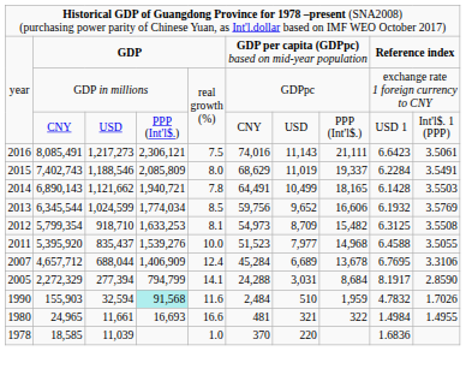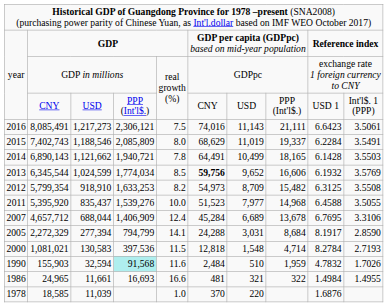 <table class="wikitable sortable">
 <tr>
 <td align=center colspan=10><strong>Historical GDP of Guangdong Province for 1978 –present</strong> (SNA2008)<br>(purchasing power parity of Chinese Yuan, as <a href='#'>Int'l.dollar</a> based on IMF WEO October 2017)</td>
 </tr>
 <tr align=center>
 <td align=center rowspan=3>year</td>
 <td align=center colspan=4><strong>GDP</strong></td>
 <td align=center colspan=3><strong>GDP per capita (GDPpc)<br></strong> <em>based on mid-year population </em></td>
 <td align=center colspan=2><strong>Reference index</strong></td>
 </tr>
 <tr align=center>
 <td align=center colspan=3>GDP  <em>in millions</em></td>
 <td align=center rowspan=2>real<br>growth<br>(%)</td>
 <td align=center colspan=3>GDPpc</td>
 <td align=center colspan=2>exchange rate<br><em>1 foreign currency<br> to CNY </em></td>
 </tr>
 <tr align=center>
 <td><a href='#'>CNY</a></td>
 <td><a href='#'>USD</a></td>
 <td><a href='#'>PPP</a><br>(<a href='#'>Int'l$.</a>)</td>
 <td>CNY</td>
 <td>USD</td>
 <td>PPP<br>(Int'l$.)</td>
 <td>USD 1</td>
 <td>Int'l$. 1<br>(PPP)</td>
 </tr>
 <tr align=right>
 <td>2016</td>
 <td>8,085,491</td>
 <td>1,217,273</td>
 <td>2,306,121</td>
 <td>7.5</td>
 <td>74,016</td>
 <td>11,143</td>
 <td>21,111</td>
 <td>6.6423</td>
 <td>3.5061</td>
 </tr>
 <tr align=right>
 <td>2015</td>
 <td>7,402,743</td>
 <td>1,188,546</td>
 <td>2,085,809</td>
 <td>8.0</td>
 <td>68,629</td>
 <td>11,019</td>
 <td>19,337</td>
 <td>6.2284</td>
 <td>3.5491</td>
 </tr>
 <tr align=right>
 <td>2014</td>
 <td>6,890,143</td>
 <td>1,121,662</td>
 <td>1,940,721</td>
 <td>7.8</td>
 <td>64,491</td>
 <td>10,499</td>
 <td>18,165</td>
 <td>6.1428</td>
 <td>3.5503</td>
 </tr>
 <tr align=right>
 <td>2013</td>
 <td>6,345,544</td>
 <td>1,024,599</td>
 <td>1,774,034</td>
 <td>8.5</td>
-<td>59,756</td>
+<td><strong>59,756</strong></td>
 <td>9,652</td>
 <td>16,606</td>
 <td>6.1932</td>
 <td>3.5769</td>
 </tr>
 <tr align=right>
 <td>2012</td>
 <td>5,799,354</td>
-<td>918,710</td>
+<td>918,910</td>
 <td>1,633,253</td>
-<td>8.1</td>
+<td>8.2</td>
 <td>54,973</td>
 <td>8,709</td>
 <td>15,482</td>
 <td>6.3125</td>
 <td>3.5508</td>
 </tr>
 <tr align=right>
 <td>2011</td>
 <td>5,395,920</td>
 <td>835,437</td>
 <td>1,539,276</td>
 <td>10.0</td>
 <td>51,523</td>
 <td>7,977</td>
 <td>14,968</td>
 <td>6.4588</td>
 <td>3.5055</td>
 </tr>
 <tr align=right>
 <td>2007</td>
 <td>4,657,712</td>
 <td>688,044</td>
 <td>1,406,909</td>
 <td>12.4</td>
 <td>45,284</td>
 <td>6,689</td>
 <td>13,678</td>
 <td>6.7695</td>
 <td>3.3106</td>
 </tr>
 <tr align=right>
 <td>2005</td>
 <td>2,272,329</td>
 <td>277,394</td>
 <td>794,799</td>
 <td>14.1</td>
 <td>24,288</td>
 <td>3,031</td>
 <td>8,684</td>
 <td>8.1917</td>
 <td>2.8590</td>
 </tr>
 <tr align=right>
+<td>2000</td>
+<td>1,081,021</td>
+<td>130,583</td>
+<td>397,536</td>
+<td>11.5</td>
+<td>12,818</td>
+<td>1,548</td>
+<td>4,714</td>
+<td>8.2784</td>
+<td>2.7193</td>
+</tr>
+<tr align=right>
 <td>1990</td>
 <td>155,903</td>
 <td>32,594</td>
 <td style="background: paleturquoise;">91,568</td>
 <td>11.6</td>
 <td>2,484</td>
 <td>510</td>
 <td>1,959</td>
 <td>4.7832</td>
 <td>1.7026</td>
 </tr>
 <tr align=right>
-<td>1980</td>
+<td>1986</td>
 <td>24,965</td>
 <td>11,661</td>
 <td>16,693</td>
 <td>16.6</td>
 <td>481</td>
 <td>321</td>
 <td>322</td>
 <td>1.4984</td>
 <td>1.4955</td>
 </tr>
 <tr align=right>
 <td>1978</td>
 <td>18,585</td>
 <td>11,039</td>
 <td></td>
 <td>1.0</td>
 <td>370</td>
 <td>220</td>
 <td></td>
-<td>1.6836</td>
+<td>1.6876</td>
 <td></td>
 </tr>
 </table>
